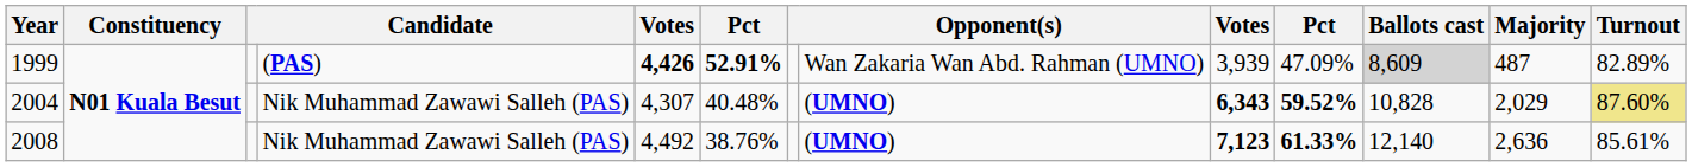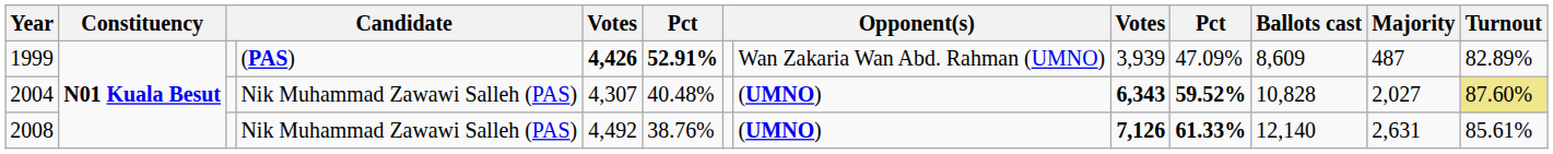 <table class="wikitable" style="margin:0.5em ; font-size:95%">
 <tr>
 <th>Year</th>
 <th>Constituency</th>
 <th colspan=2>Candidate</th>
 <th>Votes</th>
 <th>Pct</th>
 <th colspan=2>Opponent(s)</th>
 <th>Votes</th>
 <th>Pct</th>
 <th>Ballots cast</th>
 <th>Majority</th>
 <th>Turnout</th>
 </tr>
 <tr>
 <td>1999</td>
 <td rowspan=3><strong>N01 <a href='#'>Kuala Besut</a></strong></td>
 <td></td>
 <td> (<a href='#'><strong>PAS</strong></a>)</td>
 <td align="right"><strong>4,426</strong></td>
 <td><strong>52.91%</strong></td>
 <td></td>
 <td>Wan Zakaria Wan Abd. Rahman (<a href='#'>UMNO</a>)</td>
 <td align="right">3,939</td>
 <td>47.09%</td>
-<td style="background: lightgrey;">8,609</td>
+<td>8,609</td>
 <td>487</td>
 <td>82.89%</td>
 </tr>
 <tr>
 <td>2004</td>
 <td></td>
 <td>Nik Muhammad Zawawi Salleh (<a href='#'>PAS</a>)</td>
 <td align="right">4,307</td>
 <td>40.48%</td>
 <td></td>
 <td> (<a href='#'><strong>UMNO</strong></a>)</td>
 <td align="right"><strong>6,343</strong></td>
 <td><strong>59.52%</strong></td>
 <td>10,828</td>
-<td>2,029</td>
+<td>2,027</td>
 <td style="background: khaki;">87.60%</td>
 </tr>
 <tr>
 <td>2008</td>
 <td></td>
 <td>Nik Muhammad Zawawi Salleh (<a href='#'>PAS</a>)</td>
 <td align="right">4,492</td>
 <td>38.76%</td>
 <td></td>
 <td> (<a href='#'><strong>UMNO</strong></a>)</td>
-<td align="right"><strong>7,123</strong></td>
+<td align="right"><strong>7,126</strong></td>
 <td><strong>61.33%</strong></td>
 <td>12,140</td>
-<td>2,636</td>
+<td>2,631</td>
 <td>85.61%</td>
 </tr>
 </table>
